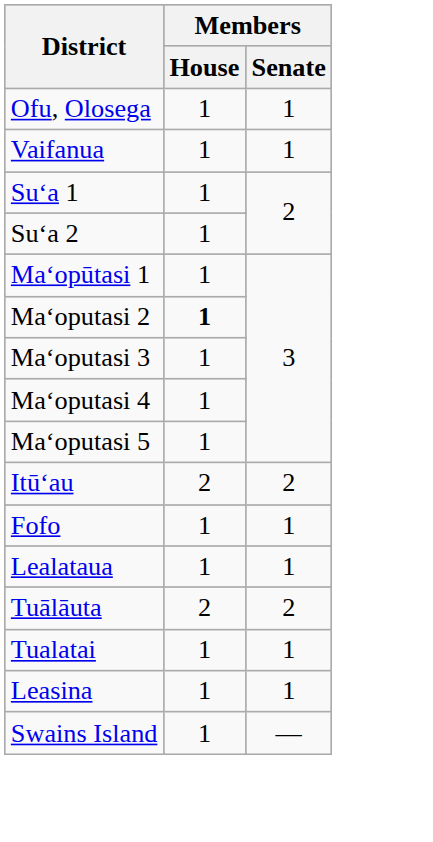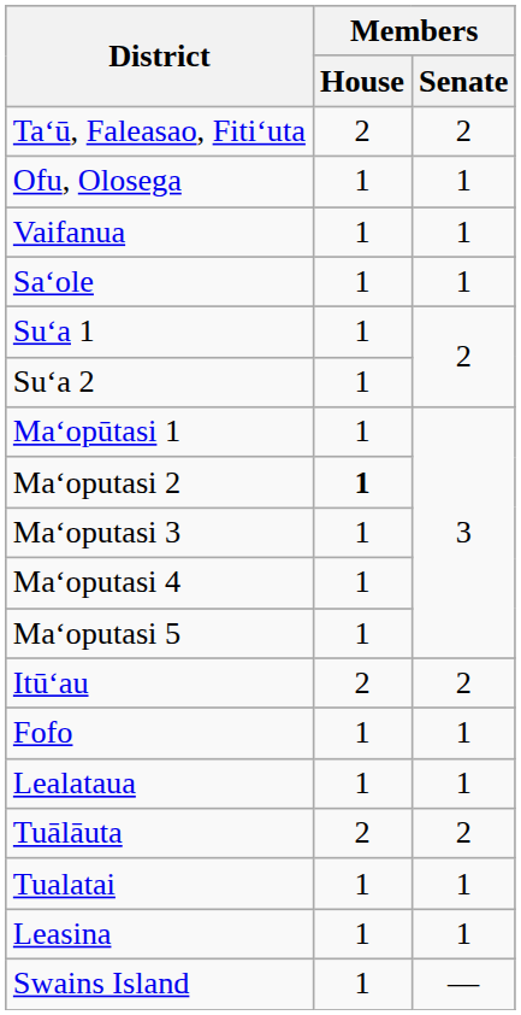 <table class="wikitable" style="text-align:center">
 <tr>
 <th rowspan=2>District</th>
 <th colspan=2>Members</th>
 </tr>
 <tr>
 <th>House</th>
 <th>Senate</th>
 </tr>
 <tr>
+<td align=left><a href='#'>Taʻū</a>, <a href='#'>Faleasao</a>, <a href='#'>Fitiʻuta</a></td>
+<td>2</td>
+<td>2</td>
+</tr>
+<tr>
 <td align=left><a href='#'>Ofu</a>, <a href='#'>Olosega</a></td>
 <td>1</td>
 <td>1</td>
 </tr>
 <tr>
 <td align=left><a href='#'>Vaifanua</a></td>
+<td>1</td>
+<td>1</td>
+</tr>
+<tr>
+<td align=left><a href='#'>Saʻole</a></td>
 <td>1</td>
 <td>1</td>
 </tr>
 <tr>
 <td align=left><a href='#'>Suʻa</a> 1 </td>
 <td>1</td>
 <td rowspan=2>2</td>
 </tr>
 <tr>
 <td align=left>Suʻa 2 </td>
 <td>1</td>
 </tr>
 <tr>
 <td align=left><a href='#'>Maʻopūtasi</a> 1 </td>
 <td>1</td>
 <td rowspan=5>3</td>
 </tr>
 <tr>
 <td align=left>Ma‘oputasi 2 </td>
 <td><strong>1</strong></td>
 </tr>
 <tr>
 <td align=left>Ma‘oputasi 3 </td>
 <td>1</td>
 </tr>
 <tr>
 <td align=left>Ma‘oputasi 4 </td>
 <td>1</td>
 </tr>
 <tr>
 <td align=left>Ma‘oputasi 5 </td>
 <td>1</td>
 </tr>
 <tr>
 <td align=left><a href='#'>Itūʻau</a></td>
 <td>2</td>
 <td>2</td>
 </tr>
 <tr>
 <td align=left><a href='#'>Fofo</a></td>
 <td>1</td>
 <td>1</td>
 </tr>
 <tr>
 <td align=left><a href='#'>Lealataua</a></td>
 <td>1</td>
 <td>1</td>
 </tr>
 <tr>
 <td align=left><a href='#'>Tuālāuta</a></td>
 <td>2</td>
 <td>2</td>
 </tr>
 <tr>
 <td align=left><a href='#'>Tualatai</a></td>
 <td>1</td>
 <td>1</td>
 </tr>
 <tr>
 <td align=left><a href='#'>Leasina</a></td>
 <td>1</td>
 <td>1</td>
 </tr>
 <tr>
 <td align=left><a href='#'>Swains Island</a></td>
 <td>1</td>
 <td>—</td>
 </tr>
 </table>
